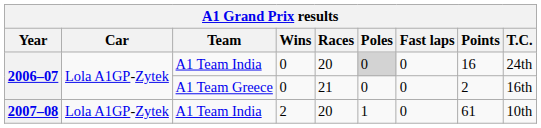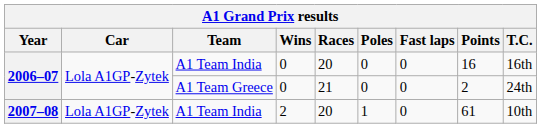 <table class="wikitable" style="font-size:95%">
 <tr>
 <th colspan=9><a href='#'>A1 Grand Prix</a> results</th>
 </tr>
 <tr>
 <th>Year</th>
 <th>Car</th>
 <th>Team</th>
 <th>Wins</th>
 <th>Races</th>
 <th>Poles</th>
 <th>Fast laps</th>
 <th>Points</th>
 <th>T.C.</th>
 </tr>
 <tr>
 <th rowspan=2><strong><a href='#'>2006–07</a></strong></th>
 <td rowspan=2><a href='#'>Lola A1GP</a>-<a href='#'>Zytek</a></td>
 <td> <a href='#'>A1 Team India</a></td>
 <td>0</td>
 <td>20</td>
-<td style="background: lightgrey;">0</td>
+<td>0</td>
 <td>0</td>
 <td>16</td>
-<td>24th</td>
+<td>16th</td>
 </tr>
 <tr>
 <td> <a href='#'>A1 Team Greece</a></td>
 <td>0</td>
 <td>21</td>
 <td>0</td>
 <td>0</td>
 <td>2</td>
-<td>16th</td>
+<td>24th</td>
 </tr>
 <tr>
 <th><strong><a href='#'>2007–08</a></strong></th>
 <td><a href='#'>Lola A1GP</a>-<a href='#'>Zytek</a></td>
 <td> <a href='#'>A1 Team India</a></td>
 <td>2</td>
 <td>20</td>
 <td>1</td>
 <td>0</td>
 <td>61</td>
 <td>10th</td>
 </tr>
 </table>
